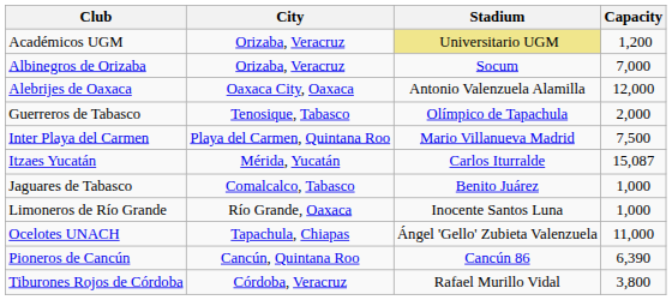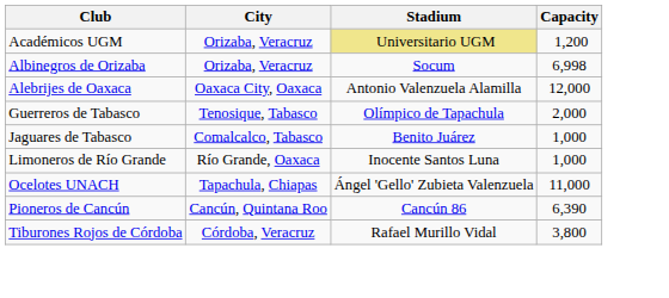 <table class="wikitable sortable" style="text-align: center;">
 <tr>
 <th>Club</th>
 <th>City</th>
 <th>Stadium</th>
 <th>Capacity</th>
 </tr>
 <tr>
 <td align="left">Académicos UGM </td>
 <td> <a href='#'>Orizaba</a>, <a href='#'>Veracruz</a> </td>
 <td style="background: khaki;"> Universitario UGM</td>
 <td> 1,200</td>
 </tr>
 <tr>
 <td align="left"><a href='#'>Albinegros de Orizaba</a></td>
 <td><a href='#'>Orizaba</a>, <a href='#'>Veracruz</a></td>
 <td><a href='#'>Socum</a></td>
-<td>7,000</td>
+<td>6,998</td>
 </tr>
 <tr>
 <td align="left"><a href='#'>Alebrijes de Oaxaca</a></td>
 <td><a href='#'>Oaxaca City</a>, <a href='#'>Oaxaca</a></td>
 <td>Antonio Valenzuela Alamilla</td>
 <td>12,000</td>
 </tr>
 <tr>
 <td align="left">Guerreros de Tabasco</td>
 <td><a href='#'>Tenosique</a>, <a href='#'>Tabasco</a></td>
 <td><a href='#'>Olímpico de Tapachula</a></td>
 <td>2,000</td>
-</tr>
-<tr>
-<td align="left"><a href='#'>Inter Playa del Carmen</a></td>
-<td><a href='#'>Playa del Carmen</a>, <a href='#'>Quintana Roo</a></td>
-<td><a href='#'>Mario Villanueva Madrid</a></td>
-<td>7,500</td>
-</tr>
-<tr>
-<td align="left"><a href='#'>Itzaes Yucatán</a></td>
-<td><a href='#'>Mérida</a>, <a href='#'>Yucatán</a></td>
-<td><a href='#'>Carlos Iturralde</a></td>
-<td>15,087</td>
 </tr>
 <tr>
 <td align="left">Jaguares de Tabasco</td>
 <td><a href='#'>Comalcalco</a>, <a href='#'>Tabasco</a></td>
 <td><a href='#'>Benito Juárez</a></td>
 <td>1,000</td>
 </tr>
 <tr>
 <td align="left">Limoneros de Río Grande</td>
 <td> Río Grande, <a href='#'>Oaxaca</a> </td>
 <td>Inocente Santos Luna</td>
 <td>1,000</td>
 </tr>
 <tr>
 <td align="left"><a href='#'>Ocelotes UNACH</a></td>
 <td><a href='#'>Tapachula</a>, <a href='#'>Chiapas</a></td>
 <td>Ángel 'Gello' Zubieta Valenzuela</td>
 <td>11,000</td>
 </tr>
 <tr>
 <td align="left"><a href='#'>Pioneros de Cancún</a></td>
 <td><a href='#'>Cancún</a>, <a href='#'>Quintana Roo</a></td>
 <td><a href='#'>Cancún 86</a></td>
 <td>6,390</td>
 </tr>
 <tr>
 <td align="left"><a href='#'>Tiburones Rojos de Córdoba</a></td>
 <td><a href='#'>Córdoba</a>, <a href='#'>Veracruz</a></td>
 <td>Rafael Murillo Vidal</td>
 <td>3,800</td>
 </tr>
 </table>
